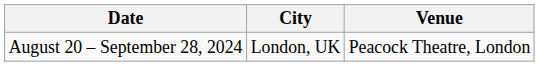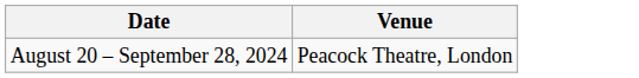 <table class="wikitable">
 <tr>
 <th>Date</th>
-<th>City</th>
 <th>Venue</th>
 </tr>
 <tr>
 <td>August 20 – September 28, 2024</td>
-<td>London, UK</td>
 <td>Peacock Theatre, London</td>
 </tr>
 </table>
